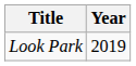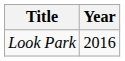 <table class="wikitable">
 <tr>
 <th>Title</th>
 <th>Year</th>
 </tr>
 <tr>
 <td><em>Look Park</em></td>
-<td>2019</td>
+<td>2016</td>
 </tr>
 </table>
